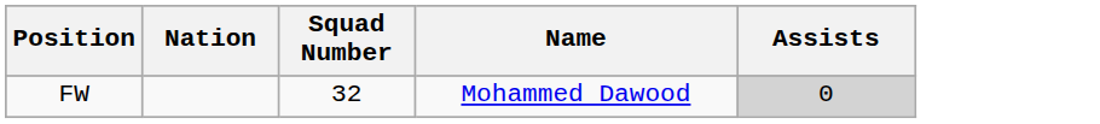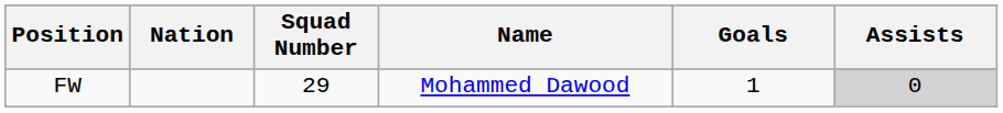 <table class="wikitable sortable" style="font-size: 95%; text-align: center;">
 <tr>
 <th width=60>Position</th>
 <th width=60>Nation</th>
 <th width=60>Squad Number</th>
 <th width=150>Name</th>
+<th width=80>Goals</th>
 <th width=80>Assists</th>
 </tr>
 <tr>
 <td>FW</td>
 <td></td>
-<td>32</td>
+<td>29</td>
 <td><a href='#'>Mohammed Dawood</a></td>
+<td>1</td>
 <td style="background: lightgrey;">0</td>
 </tr>
 </table>
